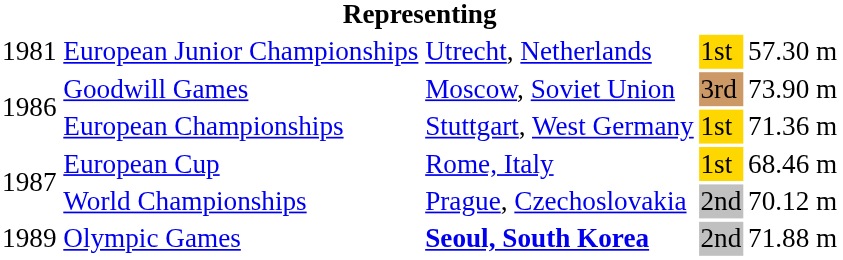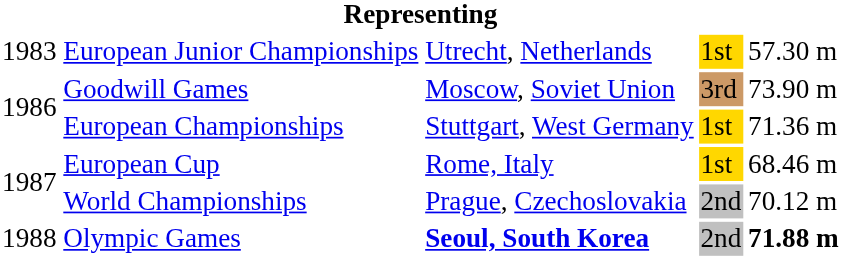 <table>
 <tr>
 <th colspan="5">Representing </th>
 </tr>
 <tr>
-<td>1981</td>
+<td>1983</td>
 <td><a href='#'>European Junior Championships</a></td>
 <td><a href='#'>Utrecht</a>, <a href='#'>Netherlands</a></td>
 <td bgcolor="gold">1st</td>
 <td>57.30 m</td>
 </tr>
 <tr>
 <td rowspan=2>1986</td>
 <td><a href='#'>Goodwill Games</a></td>
 <td><a href='#'>Moscow</a>, <a href='#'>Soviet Union</a></td>
 <td bgcolor=cc9966>3rd</td>
 <td>73.90 m</td>
 </tr>
 <tr>
 <td><a href='#'>European Championships</a></td>
 <td><a href='#'>Stuttgart</a>, <a href='#'>West Germany</a></td>
 <td bgcolor="gold">1st</td>
 <td>71.36 m</td>
 </tr>
 <tr>
 <td rowspan=2>1987</td>
 <td><a href='#'>European Cup</a></td>
 <td><a href='#'>Rome, Italy</a></td>
 <td bgcolor=gold>1st</td>
 <td>68.46 m</td>
 </tr>
 <tr>
 <td><a href='#'>World Championships</a></td>
 <td><a href='#'>Prague</a>, <a href='#'>Czechoslovakia</a></td>
 <td bgcolor="silver">2nd</td>
 <td>70.12 m</td>
 </tr>
 <tr>
-<td>1989</td>
+<td>1988</td>
 <td><a href='#'>Olympic Games</a></td>
 <td><strong><a href='#'>Seoul, South Korea</a></strong></td>
 <td bgcolor="silver">2nd</td>
-<td>71.88 m</td>
+<td><strong>71.88 m</strong></td>
 </tr>
 </table>
